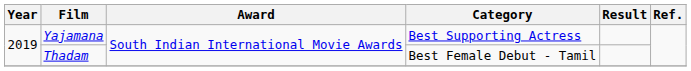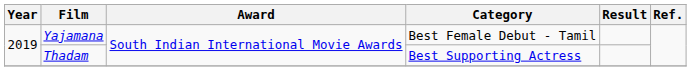 <table class="wikitable">
 <tr>
 <th>Year</th>
 <th>Film</th>
 <th>Award</th>
 <th>Category</th>
 <th>Result</th>
 <th>Ref.</th>
 </tr>
 <tr>
 <td rowspan="2">2019</td>
 <td><em><a href='#'>Yajamana</a></em></td>
 <td rowspan="2"><a href='#'>South Indian International Movie Awards</a></td>
-<td><a href='#'>Best Supporting Actress</a></td>
+<td>Best Female Debut - Tamil</td>
 <td></td>
 <td rowspan="2"></td>
 </tr>
 <tr>
 <td><em><a href='#'>Thadam</a></em></td>
-<td>Best Female Debut - Tamil</td>
+<td><a href='#'>Best Supporting Actress</a></td>
 <td></td>
 </tr>
 <tr>
 </tr>
 </table>
